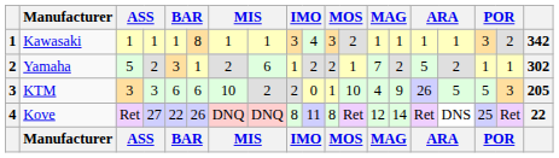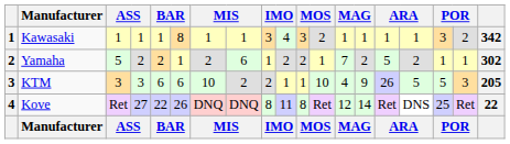 <table class="wikitable" style="font-size:85%; text-align:center;">
 <tr>
 <th></th>
 <th>Manufacturer</th>
 <th colspan=2><a href='#'>ASS</a><br></th>
 <th colspan=2><a href='#'>BAR</a><br></th>
 <th colspan=2><a href='#'>MIS</a><br></th>
 <th colspan=2><a href='#'>IMO</a><br></th>
 <th colspan=2><a href='#'>MOS</a><br></th>
 <th colspan=2><a href='#'>MAG</a><br></th>
 <th colspan=2><a href='#'>ARA</a><br></th>
 <th colspan=2><a href='#'>POR</a><br></th>
 <th></th>
 </tr>
 <tr>
 <th>1</th>
 <td align=left nowrap> <a href='#'>Kawasaki</a></td>
 <td style="background:#ffffbf;">1</td>
 <td style="background:#ffffbf;">1</td>
 <td style="background:#ffffbf;">1</td>
 <td style="background:#ffdf9f;">8</td>
 <td style="background:#ffffbf;">1</td>
 <td style="background:#ffffbf;">1</td>
 <td style="background:#ffdf9f;">3</td>
 <td style="background:#dfffdf;">4</td>
 <td style="background:#ffdf9f;">3</td>
 <td style="background:#dfdfdf;">2</td>
 <td style="background:#ffffbf;">1</td>
 <td style="background:#ffffbf;">1</td>
 <td style="background:#ffffbf;">1</td>
 <td style="background:#ffffbf;">1</td>
 <td style="background:#ffdf9f;">3</td>
 <td style="background:#dfdfdf;">2</td>
 <th>342</th>
 </tr>
 <tr>
 <th>2</th>
 <td align=left> <a href='#'>Yamaha</a></td>
 <td style="background:#dfffdf;">5</td>
 <td style="background:#dfdfdf;">2</td>
-<td style="background:#ffdf9f;">3</td>
+<td style="background:#ffdf9f;">2</td>
 <td style="background:#ffffbf;">1</td>
 <td style="background:#dfdfdf;">2</td>
 <td style="background:#dfffdf;">6</td>
 <td style="background:#ffffbf;">1</td>
 <td style="background:#dfdfdf;">2</td>
 <td style="background:#dfdfdf;">2</td>
 <td style="background:#ffffbf;">1</td>
 <td style="background:#dfffdf;">7</td>
 <td style="background:#dfdfdf;">2</td>
 <td style="background:#dfffdf;">5</td>
 <td style="background:#dfdfdf;">2</td>
 <td style="background:#ffffbf;">1</td>
 <td style="background:#ffffbf;">1</td>
 <th>302</th>
 </tr>
 <tr>
 <th>3</th>
 <td align=left> <a href='#'>KTM</a></td>
 <td style="background:#ffdf9f;">3</td>
 <td style="background:#dfffdf;">3</td>
 <td style="background:#dfffdf;">6</td>
 <td style="background:#dfffdf;">6</td>
 <td style="background:#dfffdf;">10</td>
 <td style="background:#dfdfdf;">2</td>
 <td style="background:#dfdfdf;">2</td>
-<td style="background:#ffffbf;">0</td>
+<td style="background:#ffffbf;">1</td>
 <td style="background:#ffffbf;">1</td>
 <td style="background:#dfffdf;">10</td>
 <td style="background:#dfffdf;">4</td>
 <td style="background:#dfffdf;">9</td>
 <td style="background:#cfcfff;">26</td>
 <td style="background:#dfffdf;">5</td>
 <td style="background:#dfffdf;">5</td>
 <td style="background:#ffdf9f;">3</td>
 <th>205</th>
 </tr>
 <tr>
 <th>4</th>
 <td align=left> <a href='#'>Kove</a></td>
 <td style="background:#efcfff;">Ret</td>
 <td style="background:#cfcfff;">27</td>
 <td style="background:#cfcfff;">22</td>
 <td style="background:#cfcfff;">26</td>
 <td style="background:#ffcfcf;">DNQ</td>
 <td style="background:#ffcfcf;">DNQ</td>
 <td style="background:#dfffdf;">8</td>
 <td style="background:#cfcfff;">11</td>
 <td style="background:#dfffdf;">8</td>
 <td style="background:#efcfff;">Ret</td>
 <td style="background:#dfffdf;">12</td>
 <td style="background:#dfffdf;">14</td>
 <td style="background:#efcfff;">Ret</td>
 <td style="background:#ffffff;">DNS</td>
 <td style="background:#cfcfff;">25</td>
 <td style="background:#efcfff;">Ret</td>
 <th>22</th>
 </tr>
 <tr>
 <th></th>
 <th>Manufacturer</th>
 <th colspan=2><a href='#'>ASS</a><br></th>
 <th colspan=2><a href='#'>BAR</a><br></th>
 <th colspan=2><a href='#'>MIS</a><br></th>
 <th colspan=2><a href='#'>IMO</a><br></th>
 <th colspan=2><a href='#'>MOS</a><br></th>
 <th colspan=2><a href='#'>MAG</a><br></th>
 <th colspan=2><a href='#'>ARA</a><br></th>
 <th colspan=2><a href='#'>POR</a><br></th>
 <th></th>
 </tr>
 </table>
